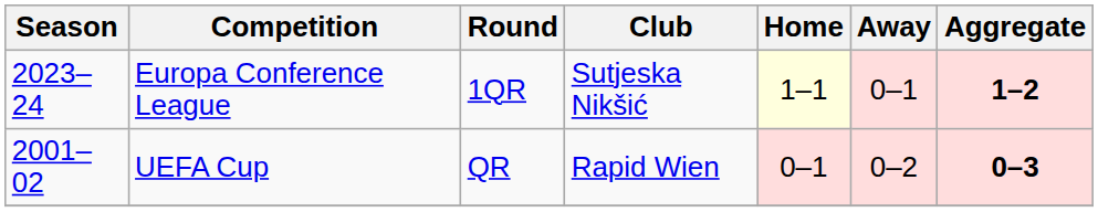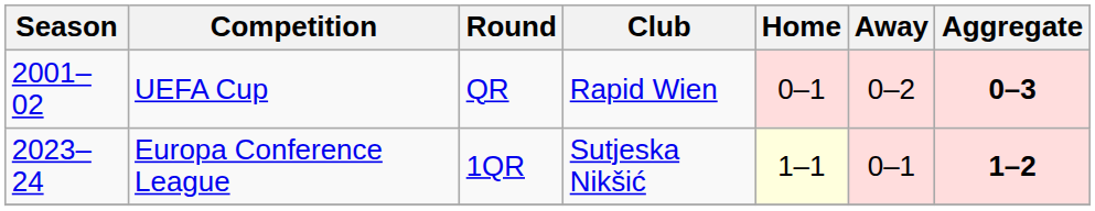 <table class="wikitable">
 <tr>
 <th>Season</th>
 <th>Competition</th>
 <th>Round</th>
 <th>Club</th>
 <th>Home</th>
 <th>Away</th>
 <th>Aggregate</th>
 </tr>
 <tr>
+<td><a href='#'>2001–02</a></td>
+<td><a href='#'>UEFA Cup</a></td>
+<td><a href='#'>QR</a></td>
+<td> <a href='#'>Rapid Wien</a></td>
+<td style="text-align:center;" bgcolor="#fdd">0–1</td>
+<td style="text-align:center;" bgcolor="#fdd">0–2</td>
+<td style="text-align:center;" bgcolor="#fdd"><strong>0–3</strong></td>
+</tr>
+<tr>
 <td><a href='#'>2023–24</a></td>
 <td><a href='#'>Europa Conference League</a></td>
 <td><a href='#'>1QR</a></td>
 <td> <a href='#'>Sutjeska Nikšić</a></td>
 <td style="text-align:center;" bgcolor="#ffffdd">1–1</td>
 <td style="text-align:center;" bgcolor="#fdd">0–1</td>
 <td style="text-align:center;" bgcolor="#fdd"><strong>1–2</strong></td>
 </tr>
 <tr>
-<td><a href='#'>2001–02</a></td>
-<td><a href='#'>UEFA Cup</a></td>
-<td><a href='#'>QR</a></td>
-<td> <a href='#'>Rapid Wien</a></td>
-<td style="text-align:center;" bgcolor="#fdd">0–1</td>
-<td style="text-align:center;" bgcolor="#fdd">0–2</td>
-<td style="text-align:center;" bgcolor="#fdd"><strong>0–3</strong></td>
-</tr>
-<tr>
 </tr>
 </table>
